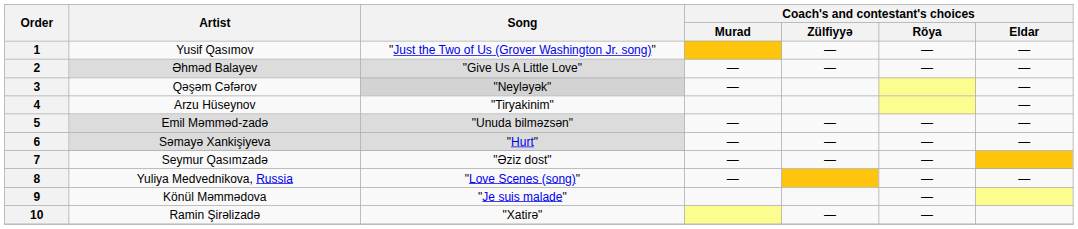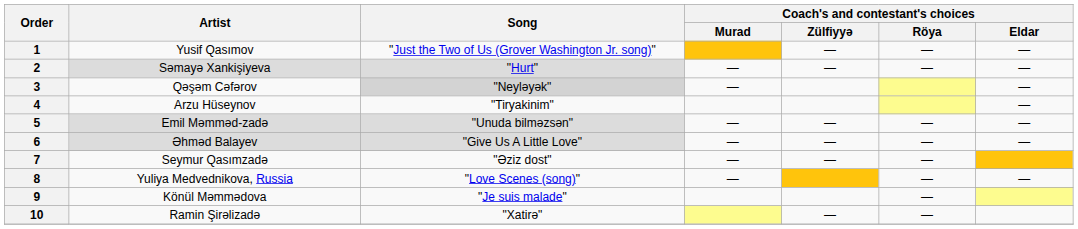 <table class="wikitable" style="text-align:center; line-height:17px; width:90%;">
 <tr>
 <th scope="col" rowspan="2" style="width:04%;">Order</th>
 <th scope="col" rowspan="2" style="width:18%;">Artist</th>
 <th scope="col" rowspan="2" style="width:20%;">Song</th>
 <th scope="col" colspan="4" style="width:27%;">Coach's and contestant's choices</th>
 </tr>
 <tr>
 <th style="width:06%;">Murad</th>
 <th style="width:06%;">Zülfiyyə</th>
 <th style="width:06%;">Röya</th>
 <th style="width:06%;">Eldar</th>
 </tr>
 <tr>
 <th>1</th>
 <td>Yusif Qasımov</td>
 <td>"<a href='#'>Just the Two of Us (Grover Washington Jr. song)</a>"</td>
 <td style="background:#FFC40C;"><strong></strong></td>
 <td>—</td>
 <td>—</td>
 <td>—</td>
 </tr>
 <tr>
 <th>2</th>
-<td style="background:#DCDCDC;">Əhməd Balayev</td>
-<td style="background:#DCDCDC;">"Give Us A Little Love"</td>
+<td style="background:#DCDCDC;">Səmayə Xankişiyeva</td>
+<td style="background:#DCDCDC;">"<a href='#'>Hurt</a>"</td>
 <td>—</td>
 <td>—</td>
 <td>—</td>
 <td>—</td>
 </tr>
 <tr>
 <th>3</th>
 <td>Qəşəm Cəfərov</td>
 <td style="background: lightgrey;">"Neyləyək"</td>
 <td>—</td>
 <td><strong></strong></td>
 <td style="background:#fdfc8f;"><strong></strong></td>
 <td>—</td>
 </tr>
 <tr>
 <th>4</th>
 <td>Arzu Hüseynov</td>
 <td>"Tiryakinim"</td>
 <td><strong></strong></td>
 <td><strong></strong></td>
 <td style="background:#fdfc8f;"><strong></strong></td>
 <td>—</td>
 </tr>
 <tr>
 <th>5</th>
 <td style="background:#DCDCDC;">Emil Məmməd-zadə</td>
 <td style="background:#DCDCDC;">"Unuda bilməzsən"</td>
 <td>—</td>
 <td>—</td>
 <td>—</td>
 <td>—</td>
 </tr>
 <tr>
 <th>6</th>
-<td style="background:#DCDCDC;">Səmayə Xankişiyeva</td>
-<td style="background:#DCDCDC;">"<a href='#'>Hurt</a>"</td>
+<td style="background:#DCDCDC;">Əhməd Balayev</td>
+<td style="background:#DCDCDC;">"Give Us A Little Love"</td>
 <td>—</td>
 <td>—</td>
 <td>—</td>
 <td>—</td>
 </tr>
 <tr>
 <th>7</th>
 <td>Seymur Qasımzadə</td>
 <td>"Əziz dost"</td>
 <td>—</td>
 <td>—</td>
 <td>—</td>
 <td style="background:#FFC40C;"><strong></strong></td>
 </tr>
 <tr>
 <th>8</th>
 <td>Yuliya Medvednikova, <a href='#'>Russia</a></td>
 <td>"<a href='#'>Love Scenes (song)</a>"</td>
 <td>—</td>
 <td style="background:#FFC40C;"><strong></strong></td>
 <td>—</td>
 <td>—</td>
 </tr>
 <tr>
 <th>9</th>
 <td>Könül Məmmədova</td>
 <td>"<a href='#'>Je suis malade</a>"</td>
 <td><strong></strong></td>
 <td><strong></strong></td>
 <td>—</td>
 <td style="background:#fdfc8f;"><strong></strong></td>
 </tr>
 <tr>
 <th>10</th>
 <td>Ramin Şirəlizadə</td>
 <td>"Xatirə"</td>
 <td style="background:#fdfc8f;"><strong></strong></td>
 <td>—</td>
 <td>—</td>
 <td><strong></strong></td>
 </tr>
 <tr>
 </tr>
 </table>
